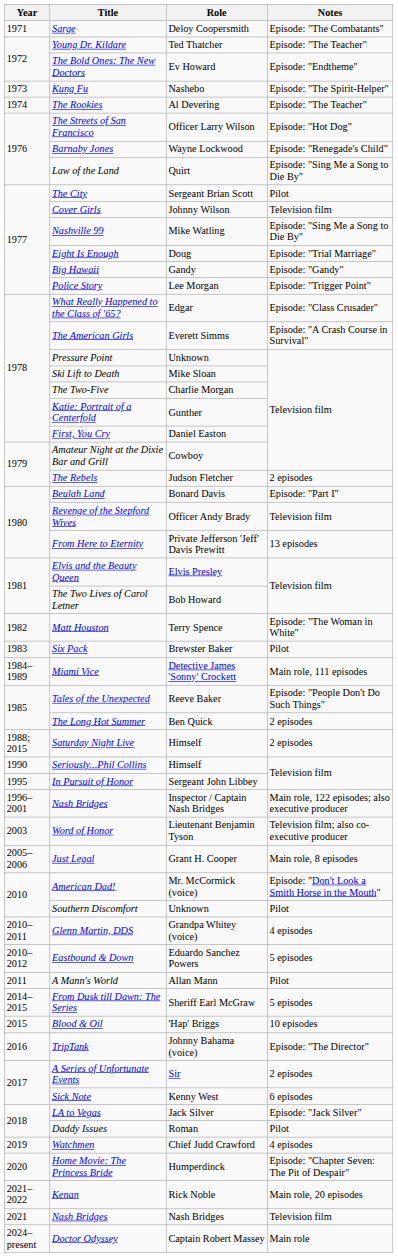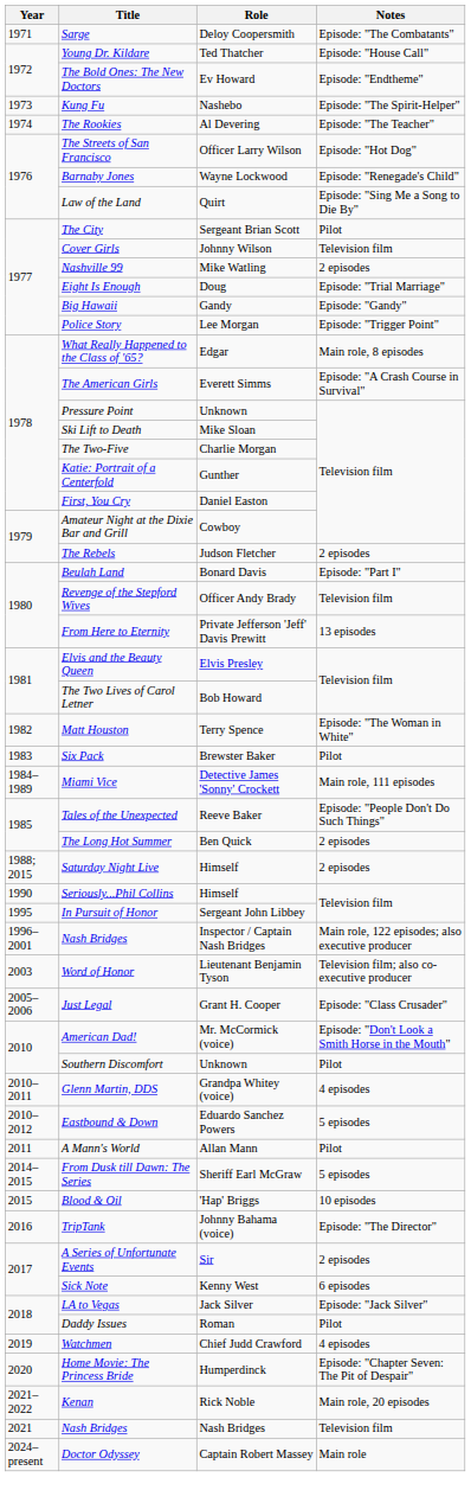 <table class="wikitable sortable">
 <tr>
 <th>Year</th>
 <th>Title</th>
 <th>Role</th>
 <th class="unsortable">Notes</th>
 </tr>
 <tr>
 <td>1971</td>
 <td><em><a href='#'>Sarge</a></em></td>
 <td>Deloy Coopersmith</td>
 <td>Episode: "The Combatants"</td>
 </tr>
 <tr>
 <td rowspan=2>1972</td>
 <td><em><a href='#'>Young Dr. Kildare</a></em></td>
 <td>Ted Thatcher</td>
-<td>Episode: "The Teacher"</td>
+<td>Episode: "House Call"</td>
 </tr>
 <tr>
 <td><em><a href='#'>The Bold Ones: The New Doctors</a></em></td>
 <td>Ev Howard</td>
 <td>Episode: "Endtheme"</td>
 </tr>
 <tr>
 <td>1973</td>
 <td><em><a href='#'>Kung Fu</a></em></td>
 <td>Nashebo</td>
 <td>Episode: "The Spirit-Helper"</td>
 </tr>
 <tr>
 <td>1974</td>
 <td><em><a href='#'>The Rookies</a></em></td>
 <td>Al Devering</td>
 <td>Episode: "The Teacher"</td>
 </tr>
 <tr>
 <td rowspan=3>1976</td>
 <td><em><a href='#'>The Streets of San Francisco</a></em></td>
 <td>Officer Larry Wilson</td>
 <td>Episode: "Hot Dog"</td>
 </tr>
 <tr>
 <td><em><a href='#'>Barnaby Jones</a></em></td>
 <td>Wayne Lockwood</td>
 <td>Episode: "Renegade's Child"</td>
 </tr>
 <tr>
 <td><em>Law of the Land</em></td>
 <td>Quirt</td>
 <td>Episode: "Sing Me a Song to Die By"</td>
 </tr>
 <tr>
 <td rowspan=6>1977</td>
 <td><em><a href='#'>The City</a></em></td>
 <td>Sergeant Brian Scott</td>
 <td>Pilot</td>
 </tr>
 <tr>
 <td><em><a href='#'>Cover Girls</a></em></td>
 <td>Johnny Wilson</td>
 <td>Television film</td>
 </tr>
 <tr>
 <td><em><a href='#'>Nashville 99</a></em></td>
 <td>Mike Watling</td>
-<td>Episode: "Sing Me a Song to Die By"</td>
+<td>2 episodes</td>
 </tr>
 <tr>
 <td><em><a href='#'>Eight Is Enough</a></em></td>
 <td>Doug</td>
 <td>Episode: "Trial Marriage"</td>
 </tr>
 <tr>
 <td><em><a href='#'>Big Hawaii</a></em></td>
 <td>Gandy</td>
 <td>Episode: "Gandy"</td>
 </tr>
 <tr>
 <td><em><a href='#'>Police Story</a></em></td>
 <td>Lee Morgan</td>
 <td>Episode: "Trigger Point"</td>
 </tr>
 <tr>
 <td rowspan=7>1978</td>
 <td><em><a href='#'>What Really Happened to the Class of '65?</a></em></td>
 <td>Edgar</td>
-<td>Episode: "Class Crusader"</td>
+<td>Main role, 8 episodes</td>
 </tr>
 <tr>
 <td><em><a href='#'>The American Girls</a></em></td>
 <td>Everett Simms</td>
 <td>Episode: "A Crash Course in Survival"</td>
 </tr>
 <tr>
 <td><em>Pressure Point</em></td>
 <td>Unknown</td>
 <td rowspan="6">Television film</td>
 </tr>
 <tr>
 <td><em>Ski Lift to Death</em></td>
 <td>Mike Sloan</td>
 </tr>
 <tr>
 <td><em>The Two-Five</em></td>
 <td>Charlie Morgan</td>
 </tr>
 <tr>
 <td><em><a href='#'>Katie: Portrait of a Centerfold</a></em></td>
 <td>Gunther</td>
 </tr>
 <tr>
 <td><em><a href='#'>First, You Cry</a></em></td>
 <td>Daniel Easton</td>
 </tr>
 <tr>
 <td rowspan=2>1979</td>
 <td><em>Amateur Night at the Dixie Bar and Grill</em></td>
 <td>Cowboy</td>
 </tr>
 <tr>
 <td><em><a href='#'>The Rebels</a></em></td>
 <td>Judson Fletcher</td>
 <td>2 episodes</td>
 </tr>
 <tr>
 <td rowspan=3>1980</td>
 <td><em><a href='#'>Beulah Land</a></em></td>
 <td>Bonard Davis</td>
 <td>Episode: "Part I"</td>
 </tr>
 <tr>
 <td><em><a href='#'>Revenge of the Stepford Wives</a></em></td>
 <td>Officer Andy Brady</td>
 <td>Television film</td>
 </tr>
 <tr>
 <td><em><a href='#'>From Here to Eternity</a></em></td>
 <td>Private Jefferson 'Jeff' Davis Prewitt</td>
 <td>13 episodes</td>
 </tr>
 <tr>
 <td rowspan=2>1981</td>
 <td><em><a href='#'>Elvis and the Beauty Queen</a></em></td>
 <td><a href='#'>Elvis Presley</a></td>
 <td rowspan="2">Television film</td>
 </tr>
 <tr>
 <td><em>The Two Lives of Carol Letner</em></td>
 <td>Bob Howard</td>
 </tr>
 <tr>
 <td>1982</td>
 <td><em><a href='#'>Matt Houston</a></em></td>
 <td>Terry Spence</td>
 <td>Episode: "The Woman in White"</td>
 </tr>
 <tr>
 <td>1983</td>
 <td><em><a href='#'>Six Pack</a></em></td>
 <td>Brewster Baker</td>
 <td>Pilot</td>
 </tr>
 <tr>
 <td>1984–1989</td>
 <td><em><a href='#'>Miami Vice</a></em></td>
 <td><a href='#'>Detective James 'Sonny' Crockett</a></td>
 <td>Main role, 111 episodes</td>
 </tr>
 <tr>
 <td rowspan=2>1985</td>
 <td><em><a href='#'>Tales of the Unexpected</a></em></td>
 <td>Reeve Baker</td>
 <td>Episode: "People Don't Do Such Things"</td>
 </tr>
 <tr>
 <td><em><a href='#'>The Long Hot Summer</a></em></td>
 <td>Ben Quick</td>
 <td>2 episodes</td>
 </tr>
 <tr>
 <td>1988; 2015</td>
 <td><em><a href='#'>Saturday Night Live</a></em></td>
 <td>Himself</td>
 <td>2 episodes</td>
 </tr>
 <tr>
 <td>1990</td>
 <td><em><a href='#'>Seriously...Phil Collins</a></em></td>
 <td>Himself</td>
 <td rowspan="2">Television film</td>
 </tr>
 <tr>
 <td>1995</td>
 <td><em><a href='#'>In Pursuit of Honor</a></em></td>
 <td>Sergeant John Libbey</td>
 </tr>
 <tr>
 <td>1996–2001</td>
 <td><em><a href='#'>Nash Bridges</a></em></td>
 <td>Inspector / Captain Nash Bridges</td>
 <td>Main role, 122 episodes; also executive producer</td>
 </tr>
 <tr>
 <td>2003</td>
 <td><em><a href='#'>Word of Honor</a></em></td>
 <td>Lieutenant Benjamin Tyson</td>
 <td>Television film; also co-executive producer</td>
 </tr>
 <tr>
 <td>2005–2006</td>
 <td><em><a href='#'>Just Legal</a></em></td>
 <td>Grant H. Cooper</td>
-<td>Main role, 8 episodes</td>
+<td>Episode: "Class Crusader"</td>
 </tr>
 <tr>
 <td rowspan=2>2010</td>
 <td><em><a href='#'>American Dad!</a></em></td>
 <td>Mr. McCormick (voice)</td>
 <td>Episode: "<a href='#'>Don't Look a Smith Horse in the Mouth</a>"</td>
 </tr>
 <tr>
 <td><em>Southern Discomfort</em></td>
 <td>Unknown</td>
 <td>Pilot</td>
 </tr>
 <tr>
 <td>2010–2011</td>
 <td><em><a href='#'>Glenn Martin, DDS</a></em></td>
 <td>Grandpa Whitey (voice)</td>
 <td>4 episodes</td>
 </tr>
 <tr>
 <td>2010–2012</td>
 <td><em><a href='#'>Eastbound & Down</a></em></td>
 <td>Eduardo Sanchez Powers</td>
 <td>5 episodes</td>
 </tr>
 <tr>
 <td>2011</td>
 <td><em>A Mann's World</em></td>
 <td>Allan Mann</td>
 <td>Pilot</td>
 </tr>
 <tr>
 <td>2014–2015</td>
 <td><em><a href='#'>From Dusk till Dawn: The Series</a></em></td>
 <td>Sheriff Earl McGraw</td>
 <td>5 episodes</td>
 </tr>
 <tr>
 <td>2015</td>
 <td><em><a href='#'>Blood & Oil</a></em></td>
 <td>'Hap' Briggs</td>
 <td>10 episodes</td>
 </tr>
 <tr>
 <td>2016</td>
 <td><em><a href='#'>TripTank</a></em></td>
 <td>Johnny Bahama (voice)</td>
 <td>Episode: "The Director"</td>
 </tr>
 <tr>
 <td rowspan=2>2017</td>
 <td><em><a href='#'>A Series of Unfortunate Events</a></em></td>
 <td><a href='#'>Sir</a></td>
 <td>2 episodes</td>
 </tr>
 <tr>
 <td><em><a href='#'>Sick Note</a></em></td>
 <td>Kenny West</td>
 <td>6 episodes</td>
 </tr>
 <tr>
 <td rowspan=2>2018</td>
 <td><em><a href='#'>LA to Vegas</a></em></td>
 <td>Jack Silver</td>
 <td>Episode: "Jack Silver"</td>
 </tr>
 <tr>
 <td><em>Daddy Issues</em></td>
 <td>Roman</td>
 <td>Pilot</td>
 </tr>
 <tr>
 <td>2019</td>
 <td><em><a href='#'>Watchmen</a></em></td>
 <td>Chief Judd Crawford</td>
 <td>4 episodes</td>
 </tr>
 <tr>
 <td>2020</td>
 <td><em><a href='#'>Home Movie: The Princess Bride</a></em></td>
 <td>Humperdinck</td>
 <td>Episode: "Chapter Seven: The Pit of Despair"</td>
 </tr>
 <tr>
 <td>2021–2022</td>
 <td><em><a href='#'>Kenan</a></em></td>
 <td>Rick Noble</td>
 <td>Main role, 20 episodes</td>
 </tr>
 <tr>
 <td>2021</td>
 <td><em><a href='#'>Nash Bridges</a></em></td>
 <td>Nash Bridges</td>
 <td>Television film</td>
 </tr>
 <tr>
 <td>2024–present</td>
 <td><em><a href='#'>Doctor Odyssey</a></em></td>
 <td>Captain Robert Massey</td>
 <td>Main role</td>
 </tr>
 </table>
